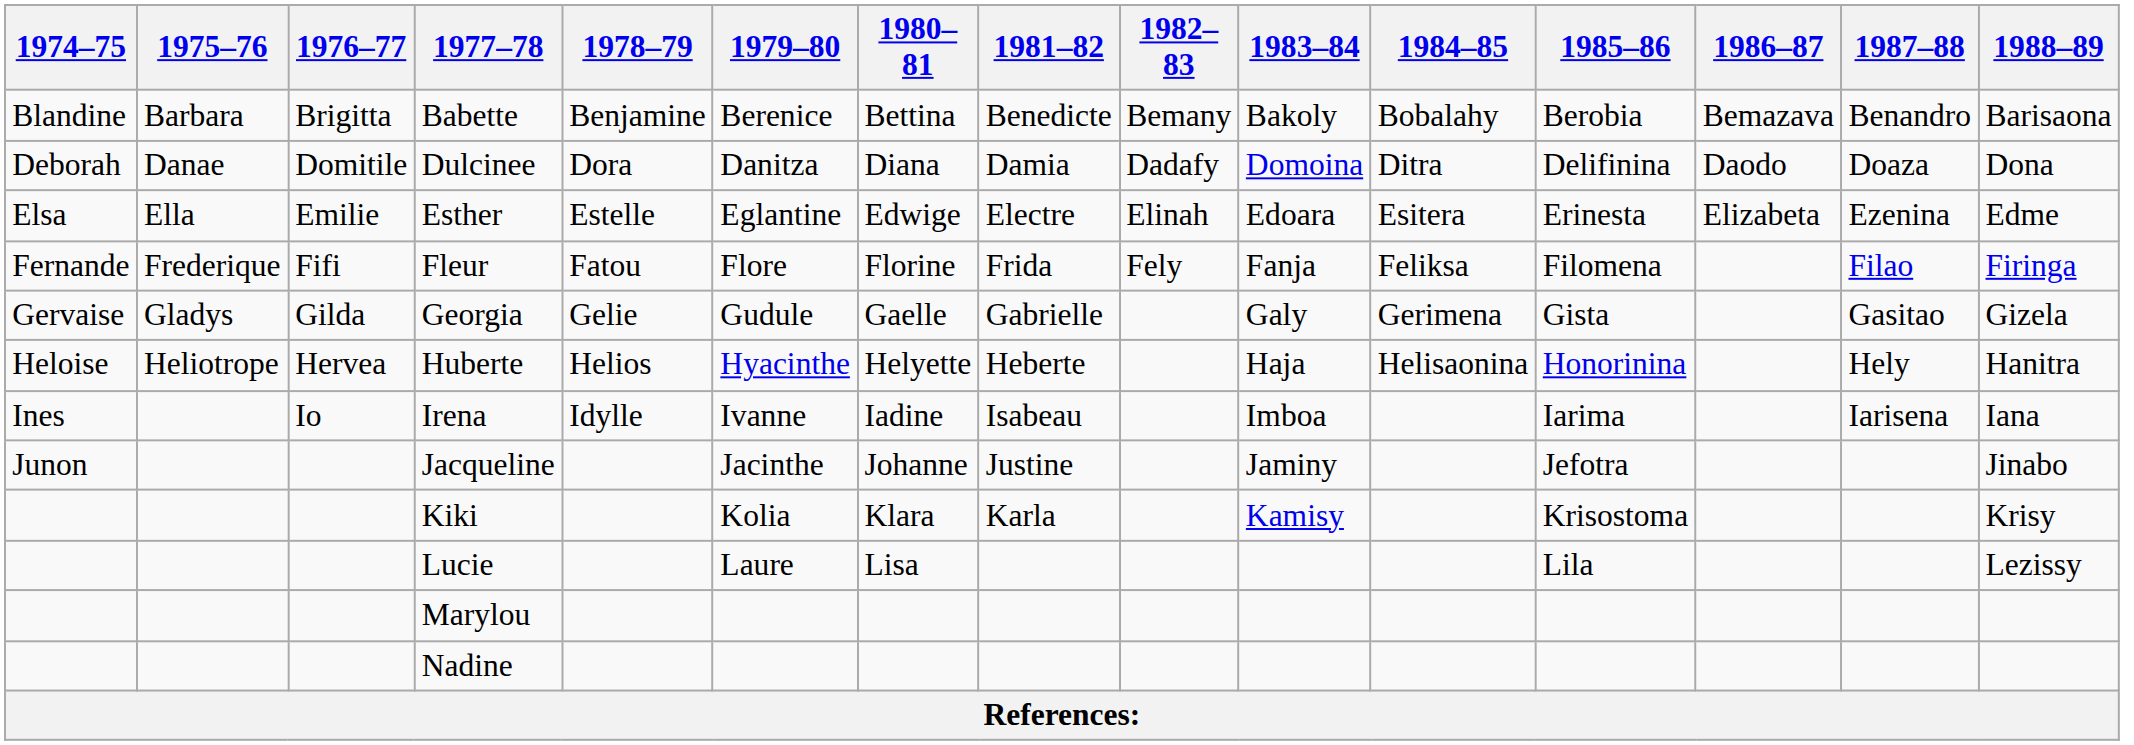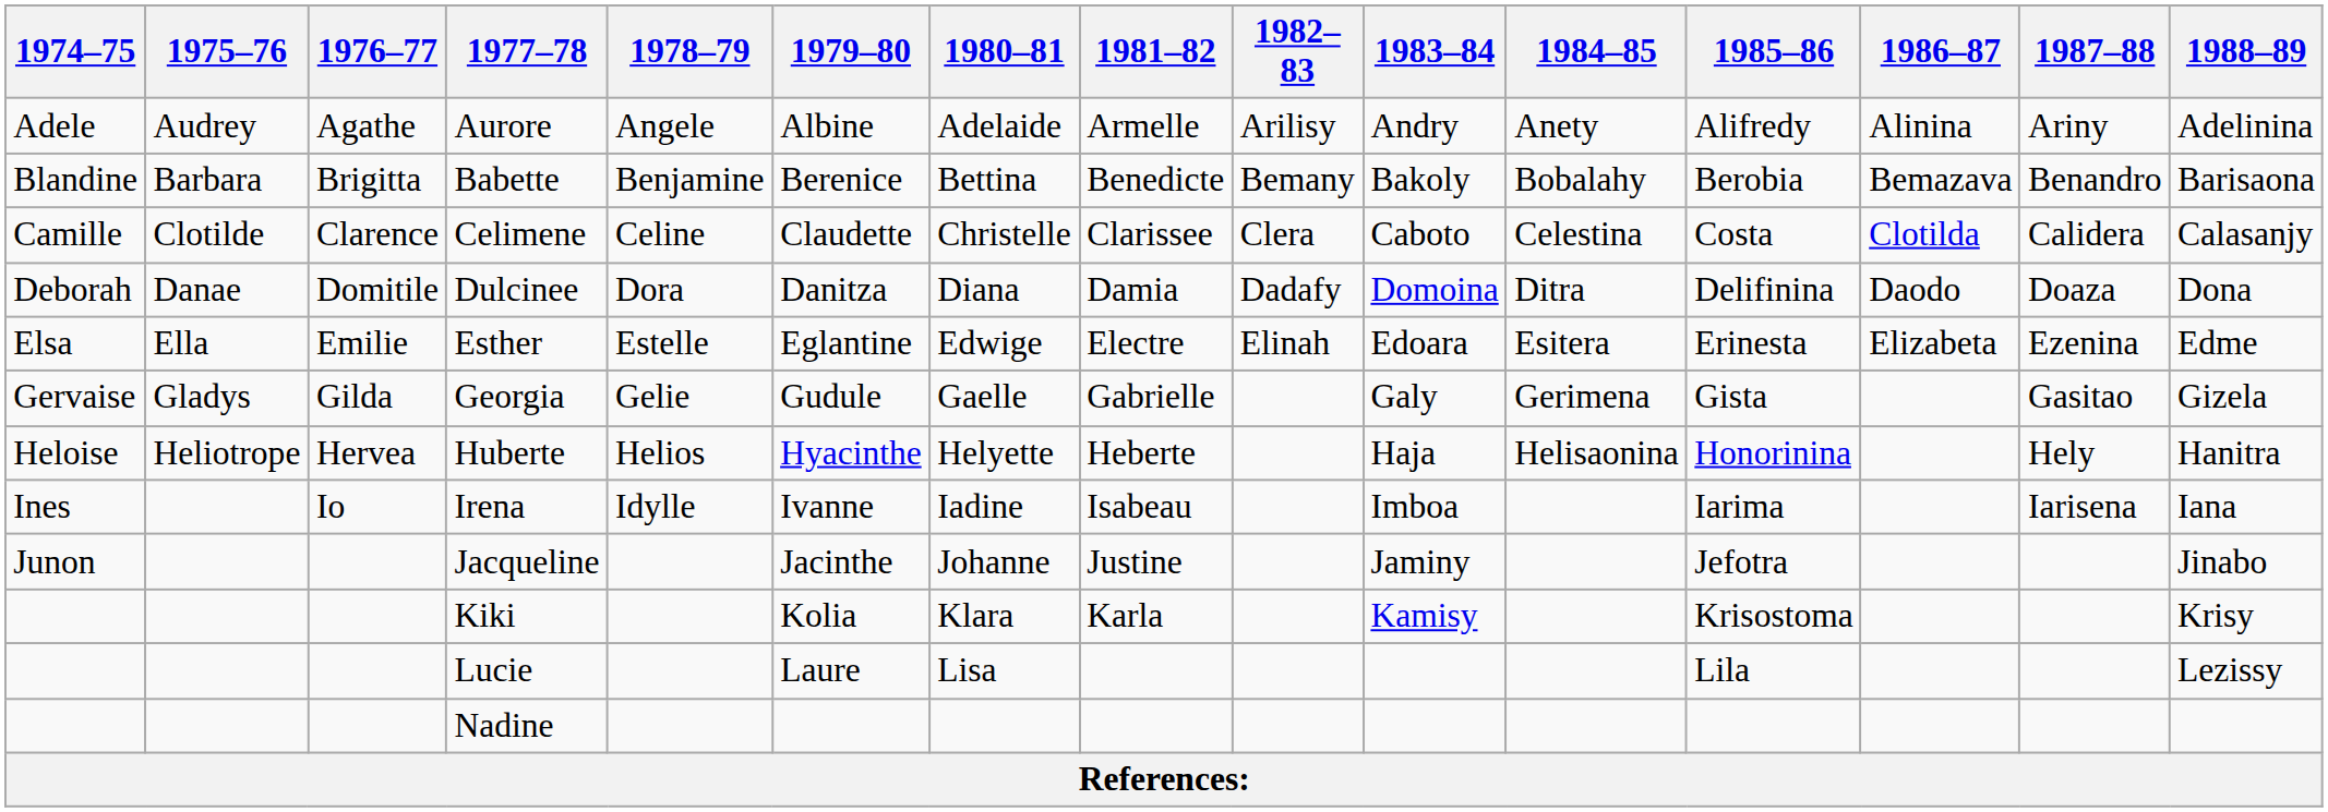 <table class="wikitable" width="100%">
 <tr>
 <th><a href='#'>1974–75</a></th>
 <th><a href='#'>1975–76</a></th>
 <th><a href='#'>1976–77</a></th>
 <th><a href='#'>1977–78</a></th>
 <th><a href='#'>1978–79</a></th>
 <th><a href='#'>1979–80</a></th>
 <th><a href='#'>1980–81</a></th>
 <th><a href='#'>1981–82</a></th>
 <th><a href='#'>1982–83</a></th>
 <th><a href='#'>1983–84</a></th>
 <th><a href='#'>1984–85</a></th>
 <th><a href='#'>1985–86</a></th>
 <th><a href='#'>1986–87</a></th>
 <th><a href='#'>1987–88</a></th>
 <th><a href='#'>1988–89</a></th>
 </tr>
 <tr>
+<td>Adele</td>
+<td>Audrey</td>
+<td>Agathe</td>
+<td>Aurore</td>
+<td>Angele</td>
+<td>Albine</td>
+<td>Adelaide</td>
+<td>Armelle</td>
+<td>Arilisy</td>
+<td>Andry</td>
+<td>Anety</td>
+<td>Alifredy</td>
+<td>Alinina</td>
+<td>Ariny</td>
+<td>Adelinina</td>
+</tr>
+<tr>
 <td>Blandine</td>
 <td>Barbara</td>
 <td>Brigitta</td>
 <td>Babette</td>
 <td>Benjamine</td>
 <td>Berenice</td>
 <td>Bettina</td>
 <td>Benedicte</td>
 <td>Bemany</td>
 <td>Bakoly</td>
 <td>Bobalahy</td>
 <td>Berobia</td>
 <td>Bemazava</td>
 <td>Benandro</td>
 <td>Barisaona</td>
+</tr>
+<tr>
+<td>Camille</td>
+<td>Clotilde</td>
+<td>Clarence</td>
+<td>Celimene</td>
+<td>Celine</td>
+<td>Claudette</td>
+<td>Christelle</td>
+<td>Clarissee</td>
+<td>Clera</td>
+<td>Caboto</td>
+<td>Celestina</td>
+<td>Costa</td>
+<td><a href='#'>Clotilda</a></td>
+<td>Calidera</td>
+<td>Calasanjy</td>
 </tr>
 <tr>
 <td>Deborah</td>
 <td>Danae</td>
 <td>Domitile</td>
 <td>Dulcinee</td>
 <td>Dora</td>
 <td>Danitza</td>
 <td>Diana</td>
 <td>Damia</td>
 <td>Dadafy</td>
 <td><a href='#'>Domoina</a></td>
 <td>Ditra</td>
 <td>Delifinina</td>
 <td>Daodo</td>
 <td>Doaza</td>
 <td>Dona</td>
 </tr>
 <tr>
 <td>Elsa</td>
 <td>Ella</td>
 <td>Emilie</td>
 <td>Esther</td>
 <td>Estelle</td>
 <td>Eglantine</td>
 <td>Edwige</td>
 <td>Electre</td>
 <td>Elinah</td>
 <td>Edoara</td>
 <td>Esitera</td>
 <td>Erinesta</td>
 <td>Elizabeta</td>
 <td>Ezenina</td>
 <td>Edme</td>
-</tr>
-<tr>
-<td>Fernande</td>
-<td>Frederique</td>
-<td>Fifi</td>
-<td>Fleur</td>
-<td>Fatou</td>
-<td>Flore</td>
-<td>Florine</td>
-<td>Frida</td>
-<td>Fely</td>
-<td>Fanja</td>
-<td>Feliksa</td>
-<td>Filomena</td>
-<td></td>
-<td><a href='#'>Filao</a></td>
-<td><a href='#'>Firinga</a></td>
 </tr>
 <tr>
 <td>Gervaise</td>
 <td>Gladys</td>
 <td>Gilda</td>
 <td>Georgia</td>
 <td>Gelie</td>
 <td>Gudule</td>
 <td>Gaelle</td>
 <td>Gabrielle</td>
 <td></td>
 <td>Galy</td>
 <td>Gerimena</td>
 <td>Gista</td>
 <td></td>
 <td>Gasitao</td>
 <td>Gizela</td>
 </tr>
 <tr>
 <td>Heloise</td>
 <td>Heliotrope</td>
 <td>Hervea</td>
 <td>Huberte</td>
 <td>Helios</td>
 <td><a href='#'>Hyacinthe</a></td>
 <td>Helyette</td>
 <td>Heberte</td>
 <td></td>
 <td>Haja</td>
 <td>Helisaonina</td>
 <td><a href='#'>Honorinina</a></td>
 <td></td>
 <td>Hely</td>
 <td>Hanitra</td>
 </tr>
 <tr>
 <td>Ines</td>
 <td></td>
 <td>Io</td>
 <td>Irena</td>
 <td>Idylle</td>
 <td>Ivanne</td>
 <td>Iadine</td>
 <td>Isabeau</td>
 <td></td>
 <td>Imboa</td>
 <td></td>
 <td>Iarima</td>
 <td></td>
 <td>Iarisena</td>
 <td>Iana</td>
 </tr>
 <tr>
 <td>Junon</td>
 <td></td>
 <td></td>
 <td>Jacqueline</td>
 <td></td>
 <td>Jacinthe</td>
 <td>Johanne</td>
 <td>Justine</td>
 <td></td>
 <td>Jaminy</td>
 <td></td>
 <td>Jefotra</td>
 <td></td>
 <td></td>
 <td>Jinabo</td>
 </tr>
 <tr>
 <td></td>
 <td></td>
 <td></td>
 <td>Kiki</td>
 <td></td>
 <td>Kolia</td>
 <td>Klara</td>
 <td>Karla</td>
 <td></td>
 <td><a href='#'>Kamisy</a></td>
 <td></td>
 <td>Krisostoma</td>
 <td></td>
 <td></td>
 <td>Krisy</td>
 </tr>
 <tr>
 <td></td>
 <td></td>
 <td></td>
 <td>Lucie</td>
 <td></td>
 <td>Laure</td>
 <td>Lisa</td>
 <td></td>
 <td></td>
 <td></td>
 <td></td>
 <td>Lila</td>
 <td></td>
 <td></td>
 <td>Lezissy</td>
 </tr>
 <tr>
 <td></td>
 <td></td>
 <td></td>
-<td>Marylou</td>
-<td></td>
-<td></td>
-<td></td>
-<td></td>
-<td></td>
-<td></td>
-<td></td>
-<td></td>
-<td></td>
-<td></td>
-<td></td>
-</tr>
-<tr>
-<td></td>
-<td></td>
-<td></td>
 <td>Nadine</td>
 <td></td>
 <td></td>
 <td></td>
 <td></td>
 <td></td>
 <td></td>
 <td></td>
 <td></td>
 <td></td>
 <td></td>
 <td></td>
 </tr>
 <tr>
 <th colspan=15>References:</th>
 </tr>
 </table>
